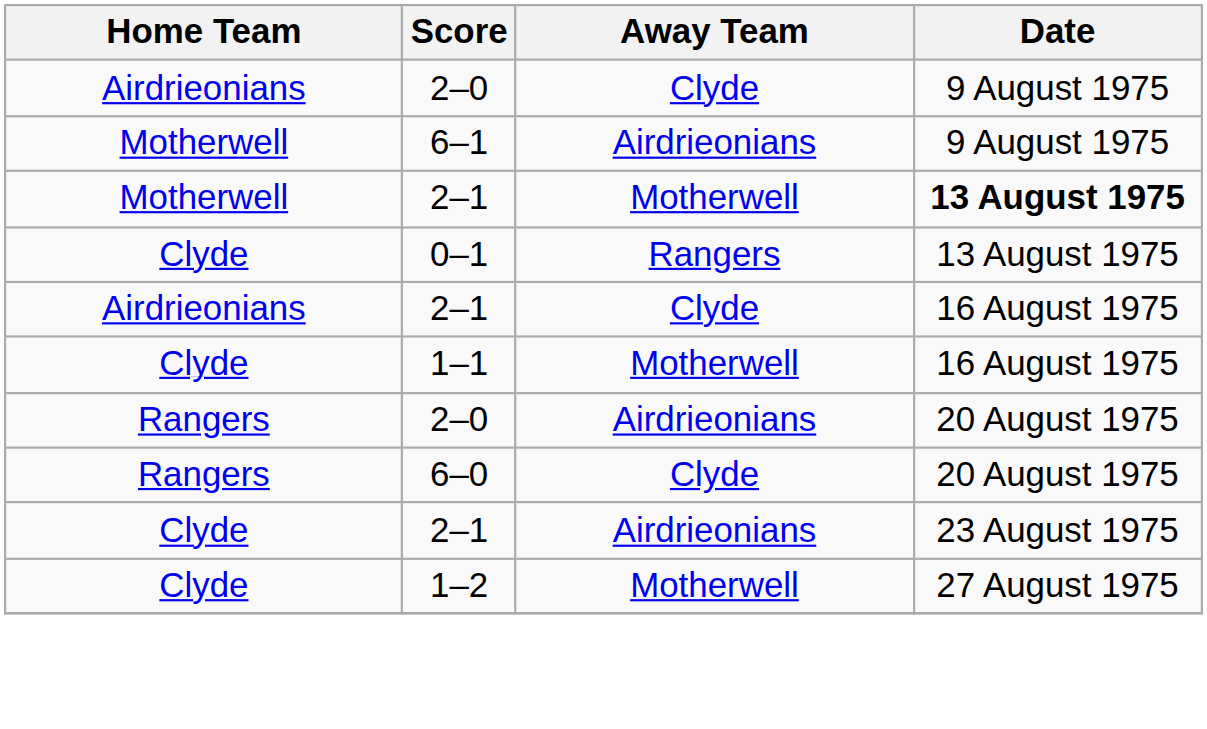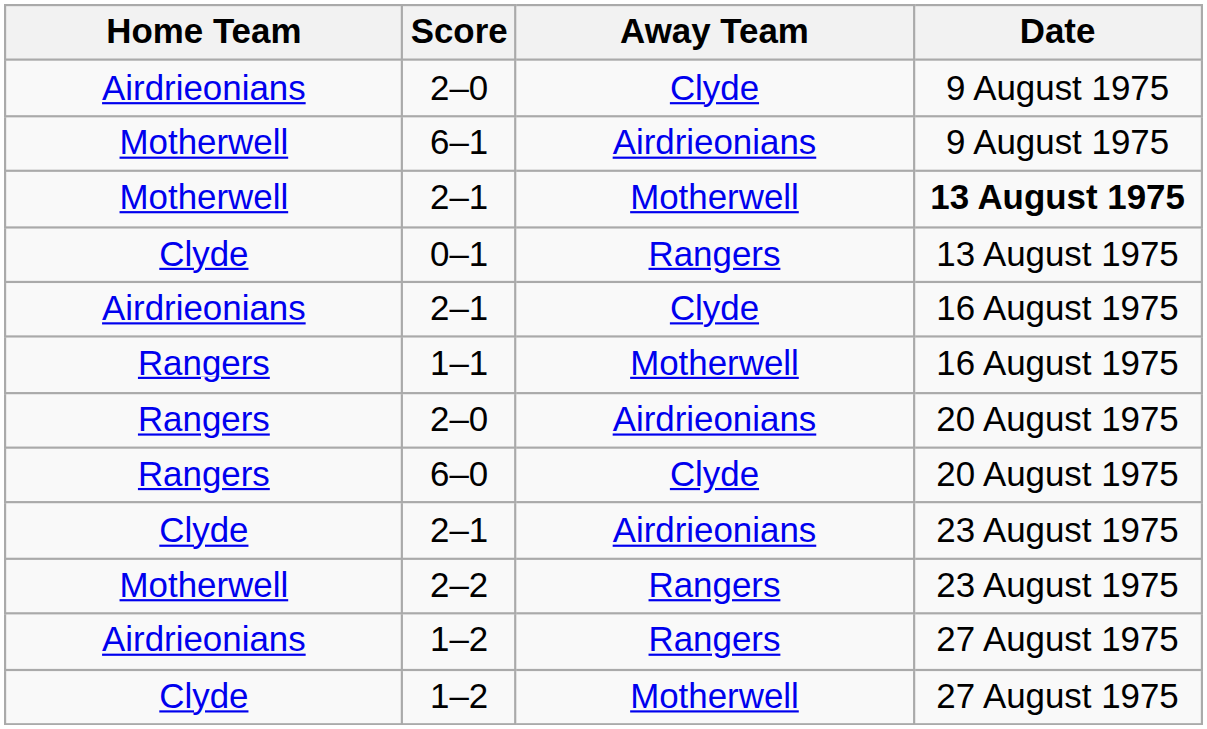 <table class="wikitable" style="text-align:center;">
 <tr>
 <th width=175>Home Team</th>
 <th width=20>Score</th>
 <th width=175>Away Team</th>
 <th width= 125>Date</th>
 </tr>
 <tr>
 <td><a href='#'>Airdrieonians</a></td>
 <td>2–0</td>
 <td><a href='#'>Clyde</a></td>
 <td>9 August 1975</td>
 </tr>
 <tr>
 <td><a href='#'>Motherwell</a></td>
 <td>6–1</td>
 <td><a href='#'>Airdrieonians</a></td>
 <td>9 August 1975</td>
 </tr>
 <tr>
 <td><a href='#'>Motherwell</a></td>
 <td>2–1</td>
 <td><a href='#'>Motherwell</a></td>
 <td><strong>13 August 1975</strong></td>
 </tr>
 <tr>
 <td><a href='#'>Clyde</a></td>
 <td>0–1</td>
 <td><a href='#'>Rangers</a></td>
 <td>13 August 1975</td>
 </tr>
 <tr>
 <td><a href='#'>Airdrieonians</a></td>
 <td>2–1</td>
 <td><a href='#'>Clyde</a></td>
 <td>16 August 1975</td>
 </tr>
 <tr>
-<td><a href='#'>Clyde</a></td>
+<td><a href='#'>Rangers</a></td>
 <td>1–1</td>
 <td><a href='#'>Motherwell</a></td>
 <td>16 August 1975</td>
 </tr>
 <tr>
 <td><a href='#'>Rangers</a></td>
 <td>2–0</td>
 <td><a href='#'>Airdrieonians</a></td>
 <td>20 August 1975</td>
 </tr>
 <tr>
 <td><a href='#'>Rangers</a></td>
 <td>6–0</td>
 <td><a href='#'>Clyde</a></td>
 <td>20 August 1975</td>
 </tr>
 <tr>
 <td><a href='#'>Clyde</a></td>
 <td>2–1</td>
 <td><a href='#'>Airdrieonians</a></td>
 <td>23 August 1975</td>
 </tr>
 <tr>
+<td><a href='#'>Motherwell</a></td>
+<td>2–2</td>
+<td><a href='#'>Rangers</a></td>
+<td>23 August 1975</td>
+</tr>
+<tr>
+<td><a href='#'>Airdrieonians</a></td>
+<td>1–2</td>
+<td><a href='#'>Rangers</a></td>
+<td>27 August 1975</td>
+</tr>
+<tr>
 <td><a href='#'>Clyde</a></td>
 <td>1–2</td>
 <td><a href='#'>Motherwell</a></td>
 <td>27 August 1975</td>
 </tr>
 <tr>
 </tr>
 </table>
